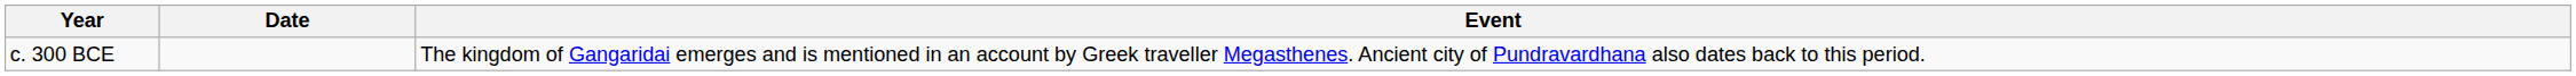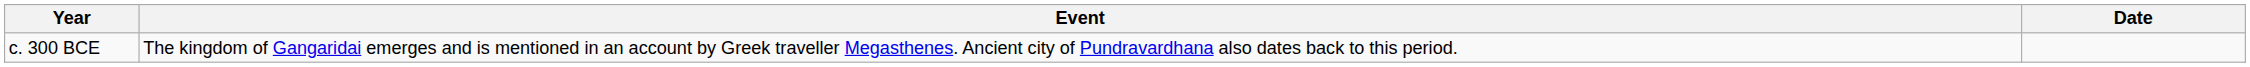 <table class="wikitable" width="100%">
 <tr>
 <th style="width:6%">Year</th>
+<th>Event</th>
 <th style="width:10%">Date</th>
-<th>Event</th>
 </tr>
 <tr>
 <td>c. 300 BCE</td>
+<td>The kingdom of <a href='#'>Gangaridai</a> emerges and is mentioned in an account by Greek traveller <a href='#'>Megasthenes</a>. Ancient city of <a href='#'>Pundravardhana</a> also dates back to this period.</td>
 <td></td>
-<td>The kingdom of <a href='#'>Gangaridai</a> emerges and is mentioned in an account by Greek traveller <a href='#'>Megasthenes</a>. Ancient city of <a href='#'>Pundravardhana</a> also dates back to this period.</td>
 </tr>
 </table>
